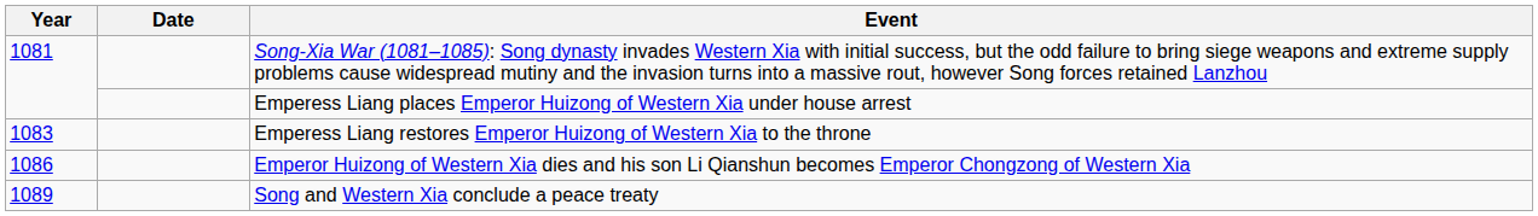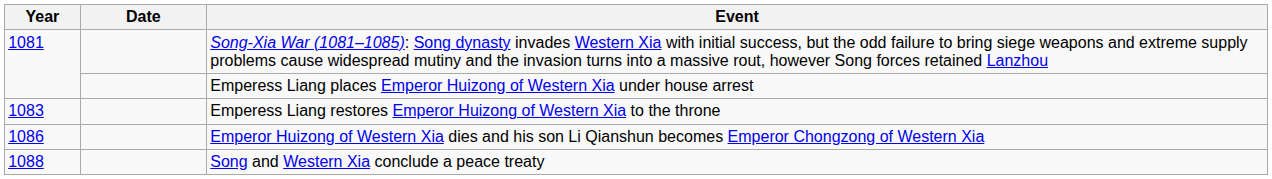 <table class="wikitable" width="100%">
 <tr>
 <th style="width:6%">Year</th>
 <th style="width:10%">Date</th>
 <th>Event</th>
 </tr>
 <tr>
 <td rowspan="2" valign="top"><a href='#'>1081</a></td>
 <td></td>
 <td><em><a href='#'>Song-Xia War (1081–1085)</a></em>: <a href='#'>Song dynasty</a> invades <a href='#'>Western Xia</a> with initial success, but the odd failure to bring siege weapons and extreme supply problems cause widespread mutiny and the invasion turns into a massive rout, however Song forces retained <a href='#'>Lanzhou</a></td>
 </tr>
 <tr>
 <td></td>
 <td>Emperess Liang places <a href='#'>Emperor Huizong of Western Xia</a> under house arrest</td>
 </tr>
 <tr>
 <td><a href='#'>1083</a></td>
 <td></td>
 <td>Emperess Liang restores <a href='#'>Emperor Huizong of Western Xia</a> to the throne</td>
 </tr>
 <tr>
 <td><a href='#'>1086</a></td>
 <td></td>
 <td><a href='#'>Emperor Huizong of Western Xia</a> dies and his son Li Qianshun becomes <a href='#'>Emperor Chongzong of Western Xia</a></td>
 </tr>
 <tr>
-<td><a href='#'>1089</a></td>
+<td><a href='#'>1088</a></td>
 <td></td>
 <td><a href='#'>Song</a> and <a href='#'>Western Xia</a> conclude a peace treaty</td>
 </tr>
 </table>
